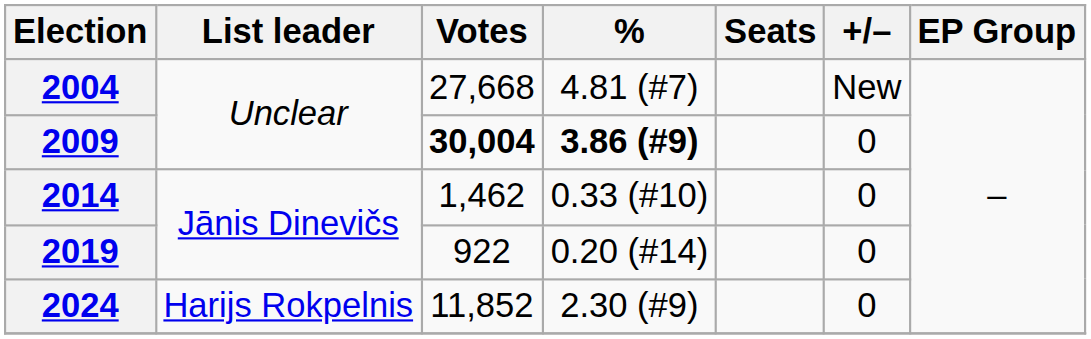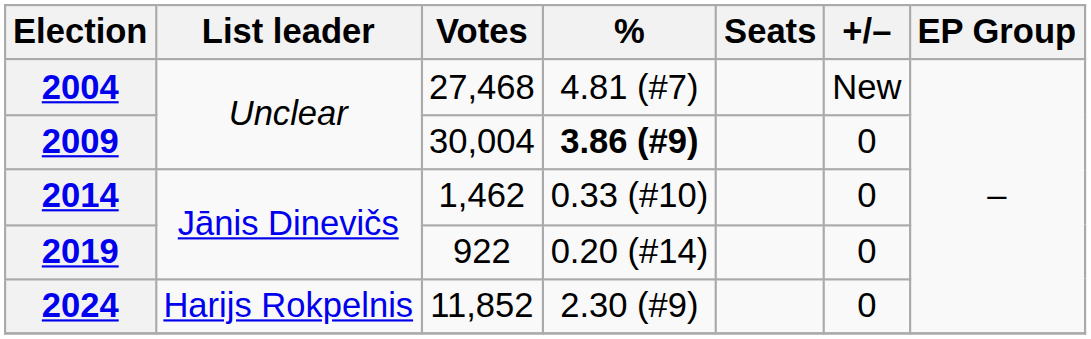 <table class=wikitable style=text-align:center>
 <tr>
 <th>Election</th>
 <th>List leader</th>
 <th>Votes</th>
 <th>%</th>
 <th>Seats</th>
 <th>+/–</th>
 <th>EP Group</th>
 </tr>
 <tr>
 <th><a href='#'>2004</a></th>
 <td rowspan=2><em>Unclear</em></td>
-<td>27,668</td>
+<td>27,468</td>
 <td>4.81 (#7)</td>
 <td></td>
 <td>New</td>
 <td rowspan=5>–</td>
 </tr>
 <tr>
 <th><a href='#'>2009</a></th>
-<td><strong>30,004</strong></td>
+<td>30,004</td>
 <td><strong>3.86 (#9)</strong></td>
 <td></td>
 <td> 0</td>
 </tr>
 <tr>
 <th><a href='#'>2014</a></th>
 <td rowspan=2><a href='#'>Jānis Dinevičs</a></td>
 <td>1,462</td>
 <td>0.33 (#10)</td>
 <td></td>
 <td> 0</td>
 </tr>
 <tr>
 <th><a href='#'>2019</a></th>
 <td>922</td>
 <td>0.20 (#14)</td>
 <td></td>
 <td> 0</td>
 </tr>
 <tr>
 <th><a href='#'>2024</a></th>
 <td><a href='#'>Harijs Rokpelnis</a></td>
 <td>11,852</td>
 <td>2.30 (#9)</td>
 <td></td>
 <td> 0</td>
 </tr>
 <tr>
 </tr>
 </table>
